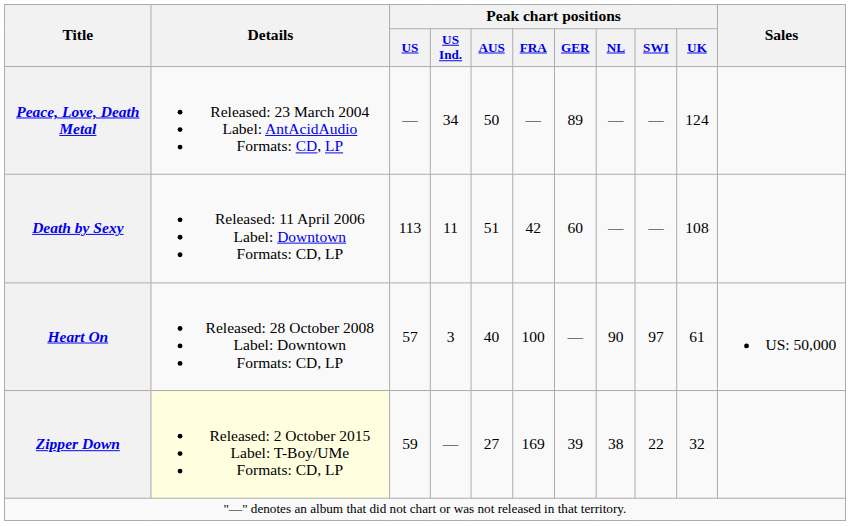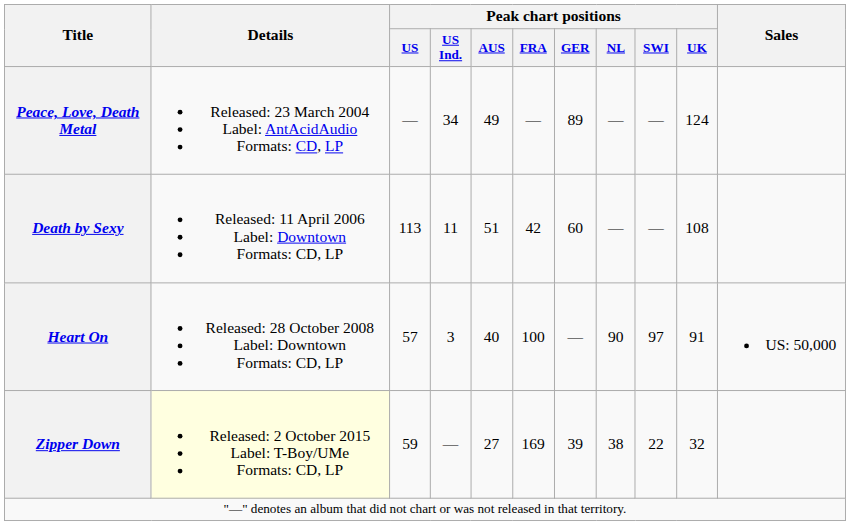 <table class="wikitable plainrowheaders" style="text-align:center;" border="1">
 <tr>
 <th rowspan="2" scope="col" style="width:12em;">Title</th>
 <th rowspan="2" scope="col" style="width:18em;">Details</th>
 <th colspan="8" scope="col">Peak chart positions</th>
 <th rowspan="2" scope="col" style="width:9em;">Sales</th>
 </tr>
 <tr>
 <th scope="col" style="width:3em;font-size:85%;"><a href='#'>US</a><br></th>
 <th scope="col" style="width:3em;font-size:85%;"><a href='#'>US<br>Ind.</a><br></th>
 <th scope="col" style="width:3em;font-size:85%;"><a href='#'>AUS</a><br></th>
 <th scope="col" style="width:3em;font-size:85%;"><a href='#'>FRA</a><br></th>
 <th scope="col" style="width:3em;font-size:85%;"><a href='#'>GER</a><br></th>
 <th scope="col" style="width:3em;font-size:85%;"><a href='#'>NL</a><br></th>
 <th scope="col" style="width:3em;font-size:85%;"><a href='#'>SWI</a><br></th>
 <th scope="col" style="width:3em;font-size:85%;"><a href='#'>UK</a><br></th>
 </tr>
 <tr>
 <th scope="row"><em><a href='#'>Peace, Love, Death Metal</a></em></th>
 <td><br><ul><li>Released: 23 March 2004</li><li>Label: <a href='#'>AntAcidAudio</a></li><li>Formats: <a href='#'>CD</a>, <a href='#'>LP</a></li></ul></td>
 <td>—</td>
 <td>34</td>
-<td>50</td>
+<td>49</td>
 <td>—</td>
 <td>89</td>
 <td>—</td>
 <td>—</td>
 <td>124</td>
 <td></td>
 </tr>
 <tr>
 <th scope="row"><em><a href='#'>Death by Sexy</a></em></th>
 <td><br><ul><li>Released: 11 April 2006</li><li>Label: <a href='#'>Downtown</a></li><li>Formats: CD, LP</li></ul></td>
 <td>113</td>
 <td>11</td>
 <td>51</td>
 <td>42</td>
 <td>60</td>
 <td>—</td>
 <td>—</td>
 <td>108</td>
 <td></td>
 </tr>
 <tr>
 <th scope="row"><em><a href='#'>Heart On</a></em></th>
 <td><br><ul><li>Released: 28 October 2008</li><li>Label: Downtown</li><li>Formats: CD, LP</li></ul></td>
 <td>57</td>
 <td>3</td>
 <td>40</td>
 <td>100</td>
 <td>—</td>
 <td>90</td>
 <td>97</td>
-<td>61</td>
+<td>91</td>
 <td><br><ul><li>US: 50,000</li></ul></td>
 </tr>
 <tr>
 <th scope="row"><em><a href='#'>Zipper Down</a></em></th>
 <td style="background: lightyellow;"><br><ul><li>Released: 2 October 2015</li><li>Label: T-Boy/UMe</li><li>Formats: CD, LP</li></ul></td>
 <td>59</td>
 <td>—</td>
 <td>27</td>
 <td>169</td>
 <td>39</td>
 <td>38</td>
 <td>22</td>
 <td>32</td>
 <td></td>
 </tr>
 <tr>
 <td colspan="20" style="font-size:85%">"—" denotes an album that did not chart or was not released in that territory.</td>
 </tr>
 </table>
